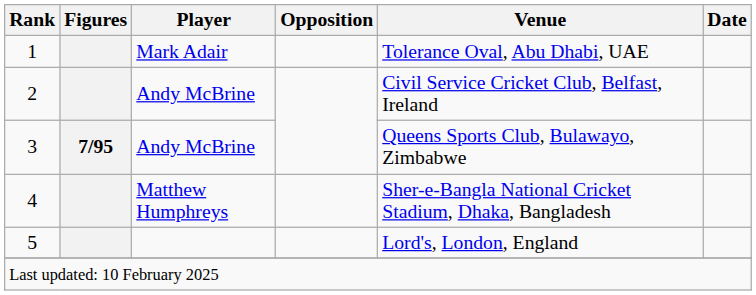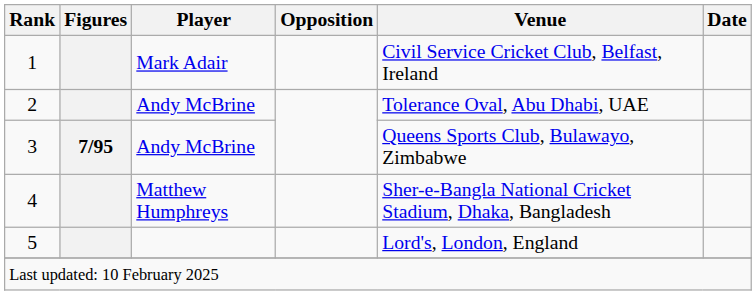 <table class="wikitable plainrowheaders sortable">
 <tr>
 <th scope=col>Rank</th>
 <th scope=col>Figures</th>
 <th scope=col>Player</th>
 <th scope=col>Opposition</th>
 <th scope=col>Venue</th>
 <th scope=col>Date</th>
 </tr>
 <tr>
 <td align=center>1</td>
 <th scope=row style=text-align:center;></th>
 <td><a href='#'>Mark Adair</a></td>
 <td></td>
-<td><a href='#'>Tolerance Oval</a>, <a href='#'>Abu Dhabi</a>, UAE</td>
+<td><a href='#'>Civil Service Cricket Club</a>, <a href='#'>Belfast</a>, Ireland</td>
 <td></td>
 </tr>
 <tr>
 <td align=center>2</td>
 <th scope=row style=text-align:center;></th>
 <td><a href='#'>Andy McBrine</a></td>
 <td rowspan=2></td>
-<td><a href='#'>Civil Service Cricket Club</a>, <a href='#'>Belfast</a>, Ireland</td>
+<td><a href='#'>Tolerance Oval</a>, <a href='#'>Abu Dhabi</a>, UAE</td>
 <td></td>
 </tr>
 <tr>
 <td align="center">3</td>
 <th scope="row" style="text-align:center;">7/95</th>
 <td><a href='#'>Andy McBrine</a></td>
 <td><a href='#'>Queens Sports Club</a>, <a href='#'>Bulawayo</a>, Zimbabwe</td>
 <td></td>
 </tr>
 <tr>
 <td align="center">4</td>
 <th scope="row" style="text-align:center;"></th>
 <td><a href='#'>Matthew Humphreys</a></td>
 <td></td>
 <td><a href='#'>Sher-e-Bangla National Cricket Stadium</a>, <a href='#'>Dhaka</a>, Bangladesh</td>
 <td></td>
 </tr>
 <tr>
 <td align="center">5</td>
 <th scope="row" style="text-align:center;"></th>
 <td></td>
 <td></td>
 <td><a href='#'>Lord's</a>, <a href='#'>London</a>, England</td>
 <td></td>
 </tr>
 <tr>
 </tr>
 <tr class=sortbottom>
 <td colspan=6><small>Last updated: 10 February 2025</small></td>
 </tr>
 </table>
